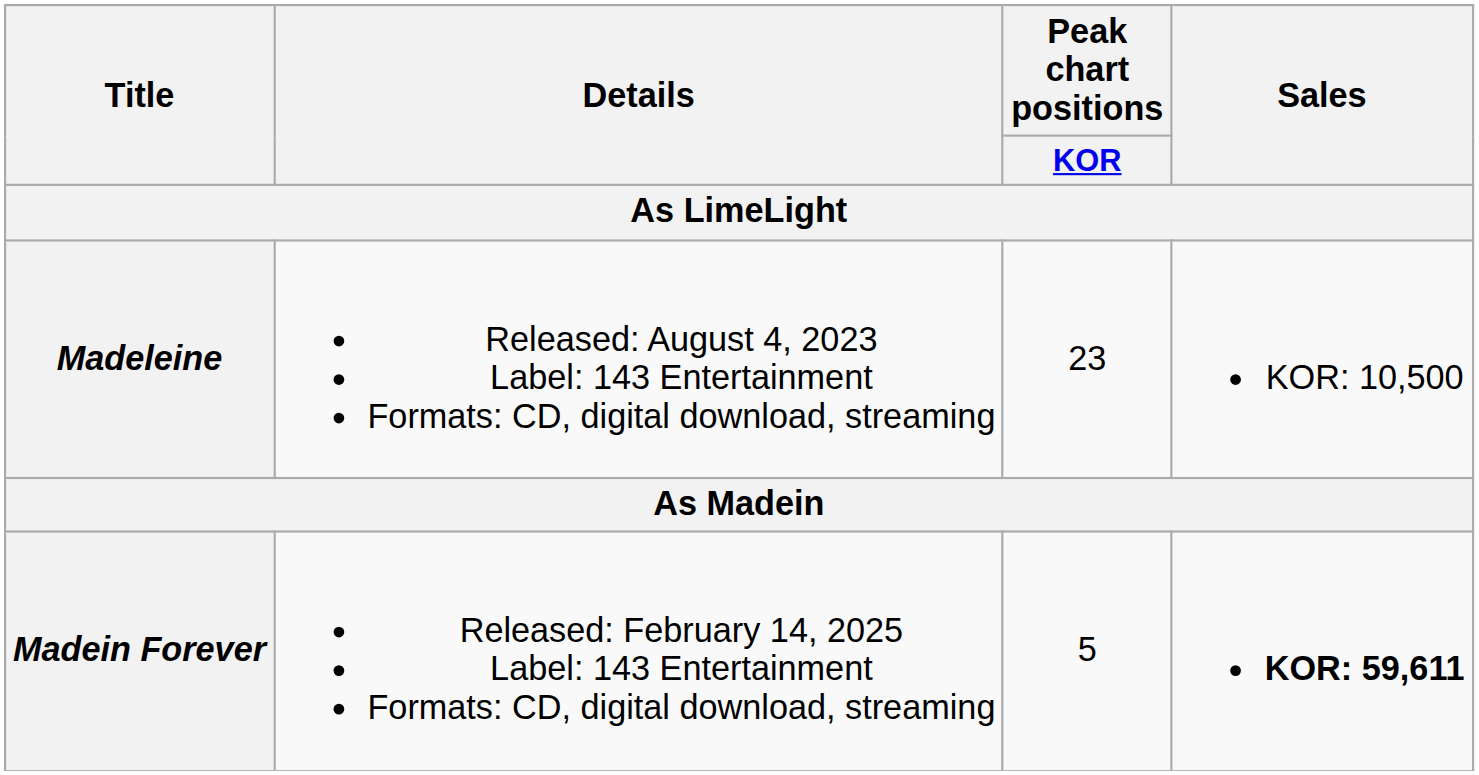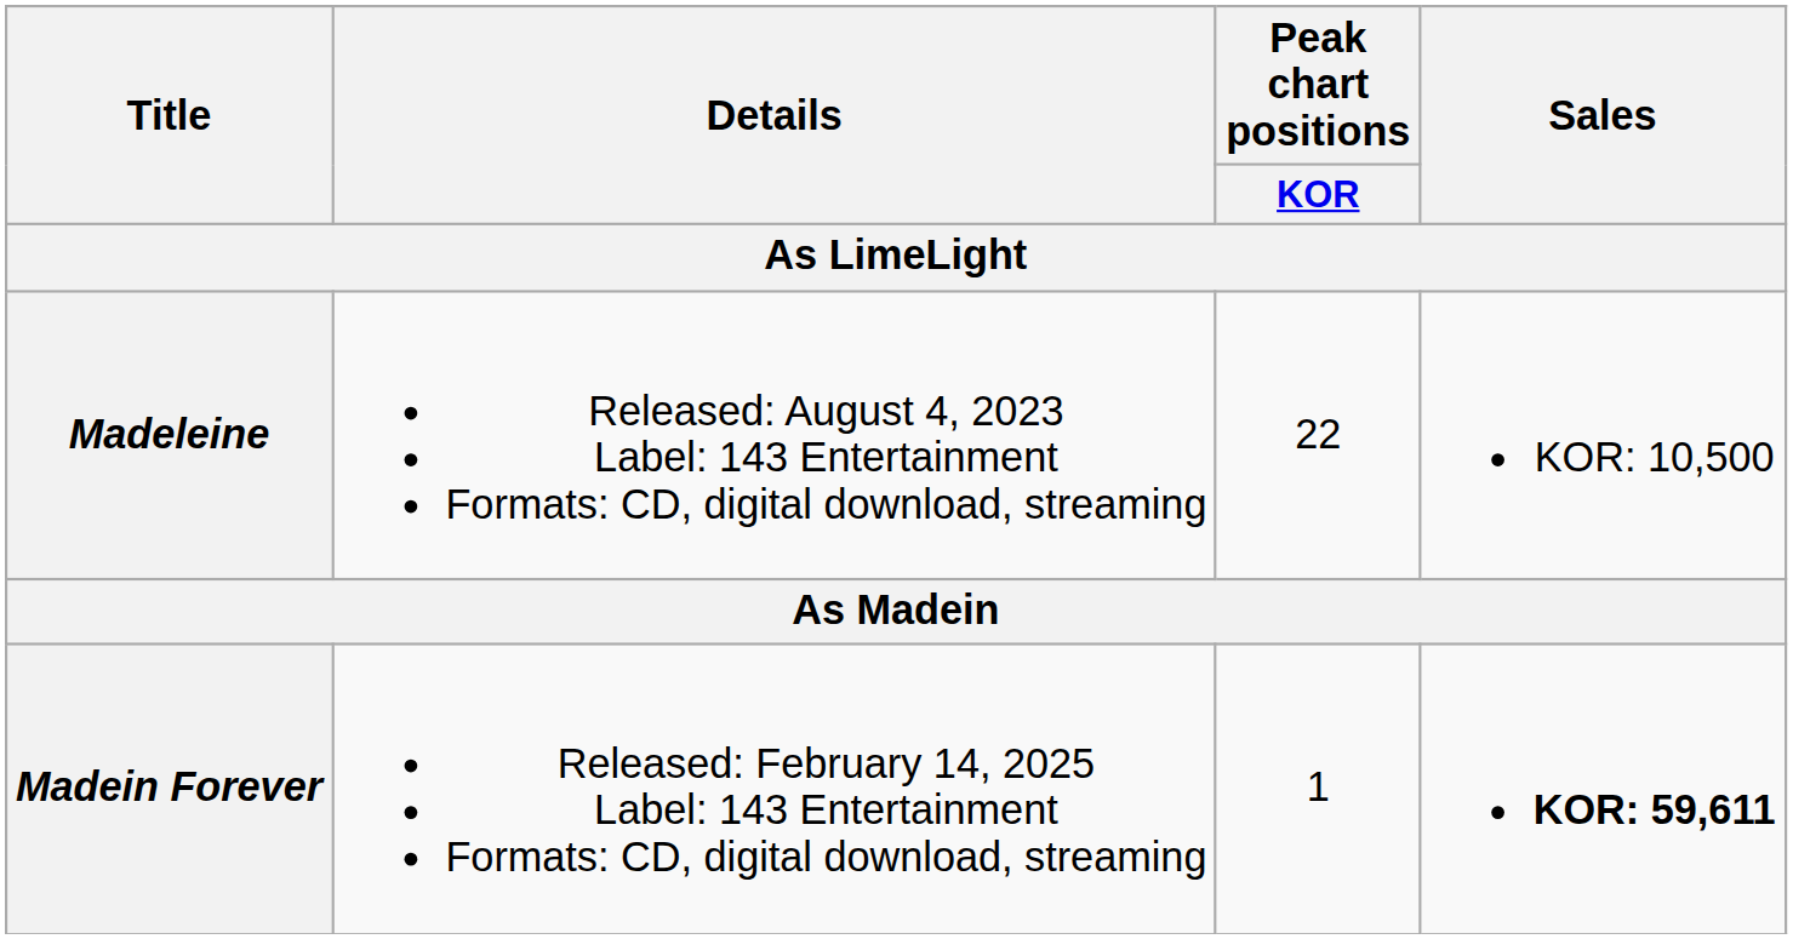 <table class="wikitable plainrowheaders" style="text-align:center">
 <tr>
 <th scope="col" rowspan="2">Title</th>
 <th scope="col" rowspan="2">Details</th>
 <th scope="col" colspan="1">Peak chart positions</th>
 <th scope="col" rowspan="2">Sales</th>
 </tr>
 <tr>
 <th scope="col" style="font-size:90%; width:2.5em"><a href='#'>KOR</a><br></th>
 </tr>
 <tr>
 <th scope="col" colspan="4">As LimeLight</th>
 </tr>
 <tr>
 <th scope="row"><em>Madeleine</em></th>
 <td><br><ul><li>Released: August 4, 2023</li><li>Label: 143 Entertainment</li><li>Formats: CD, digital download, streaming</li></ul></td>
-<td>23</td>
+<td>22</td>
 <td><br><ul><li>KOR: 10,500</li></ul></td>
 </tr>
 <tr>
 <th scope="col" colspan="5">As Madein</th>
 </tr>
 <tr>
 <th scope="row"><em>Madein Forever</em></th>
 <td><br><ul><li>Released: February 14, 2025</li><li>Label: 143 Entertainment</li><li>Formats: CD, digital download, streaming</li></ul></td>
-<td>5</td>
+<td>1</td>
 <td><strong><br><ul><li>KOR: 59,611</li></ul></strong></td>
 </tr>
 </table>
